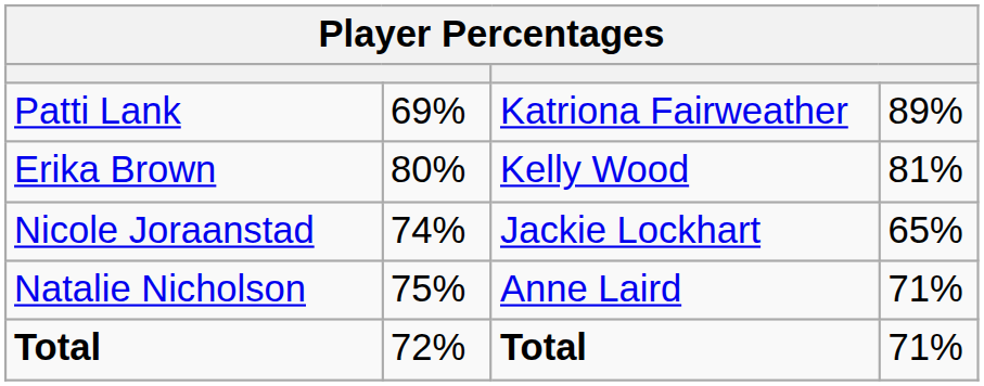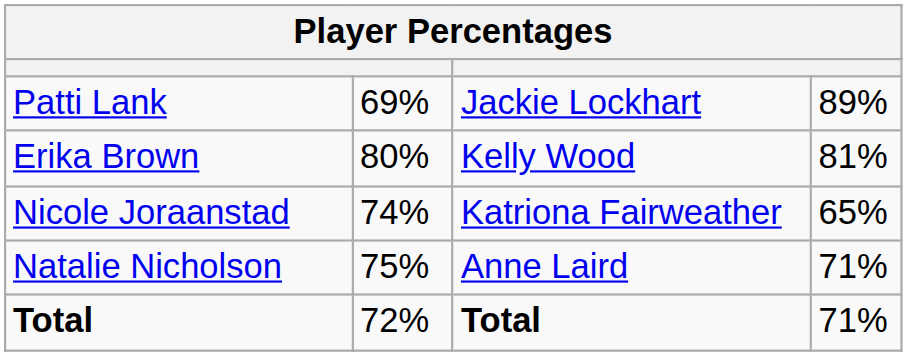 <table class="wikitable">
 <tr>
 <th colspan=4 width=400>Player Percentages</th>
 </tr>
 <tr>
 <th colspan=2 width=200></th>
 <th colspan=2 width=200></th>
 </tr>
 <tr>
 <td><a href='#'>Patti Lank</a></td>
 <td>69%</td>
-<td><a href='#'>Katriona Fairweather</a></td>
+<td><a href='#'>Jackie Lockhart</a></td>
 <td>89%</td>
 </tr>
 <tr>
 <td><a href='#'>Erika Brown</a></td>
 <td>80%</td>
 <td><a href='#'>Kelly Wood</a></td>
 <td>81%</td>
 </tr>
 <tr>
 <td><a href='#'>Nicole Joraanstad</a></td>
 <td>74%</td>
-<td><a href='#'>Jackie Lockhart</a></td>
+<td><a href='#'>Katriona Fairweather</a></td>
 <td>65%</td>
 </tr>
 <tr>
 <td><a href='#'>Natalie Nicholson</a></td>
 <td>75%</td>
 <td><a href='#'>Anne Laird</a></td>
 <td>71%</td>
 </tr>
 <tr>
 <td><strong>Total</strong></td>
 <td>72%</td>
 <td><strong>Total</strong></td>
 <td>71%</td>
 </tr>
 </table>
